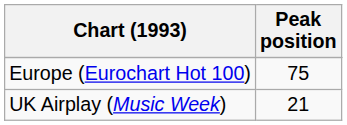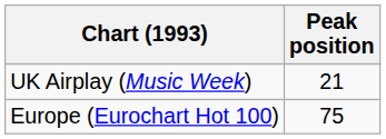 <table class="wikitable sortable plainrowheaders">
 <tr>
 <th align="left">Chart (1993)</th>
 <th align="left">Peak<br>position</th>
 </tr>
 <tr>
 </tr>
 <tr>
+<td>UK Airplay (<em><a href='#'>Music Week</a></em>)</td>
+<td align="center">21</td>
+</tr>
+<tr>
 <td>Europe (<a href='#'>Eurochart Hot 100</a>)</td>
 <td style="text-align:center;">75</td>
 </tr>
-<tr>
-<td>UK Airplay (<em><a href='#'>Music Week</a></em>)</td>
-<td align="center">21</td>
-</tr>
 </table>
